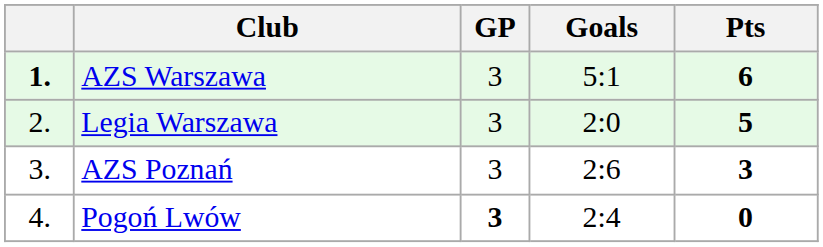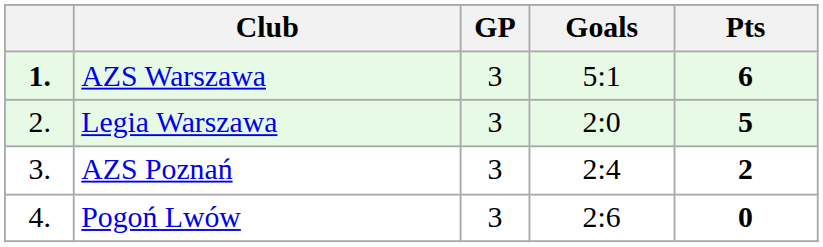 <table class="wikitable">
 <tr>
 <th width="30"></th>
 <th width="200">Club</th>
 <th width="30">GP</th>
 <th width="70">Goals</th>
 <th width="70">Pts</th>
 </tr>
 <tr bgcolor="#e6fae6" align="center">
 <td><strong>1.</strong></td>
 <td align="left"><a href='#'>AZS Warszawa</a></td>
 <td>3</td>
 <td>5:1</td>
 <td><strong>6</strong></td>
 </tr>
 <tr bgcolor="#e6fae6" align="center">
 <td>2.</td>
 <td align="left"><a href='#'>Legia Warszawa</a></td>
 <td>3</td>
 <td>2:0</td>
 <td><strong>5</strong></td>
 </tr>
 <tr bgcolor="#FFFFFF" align="center">
 <td>3.</td>
 <td align="left"><a href='#'>AZS Poznań</a></td>
 <td>3</td>
-<td>2:6</td>
-<td><strong>3</strong></td>
+<td>2:4</td>
+<td><strong>2</strong></td>
 </tr>
 <tr bgcolor="#FFFFFF" align="center">
 <td>4.</td>
 <td align="left"><a href='#'>Pogoń Lwów</a></td>
-<td><strong>3</strong></td>
-<td>2:4</td>
+<td>3</td>
+<td>2:6</td>
 <td><strong>0</strong></td>
 </tr>
 </table>
